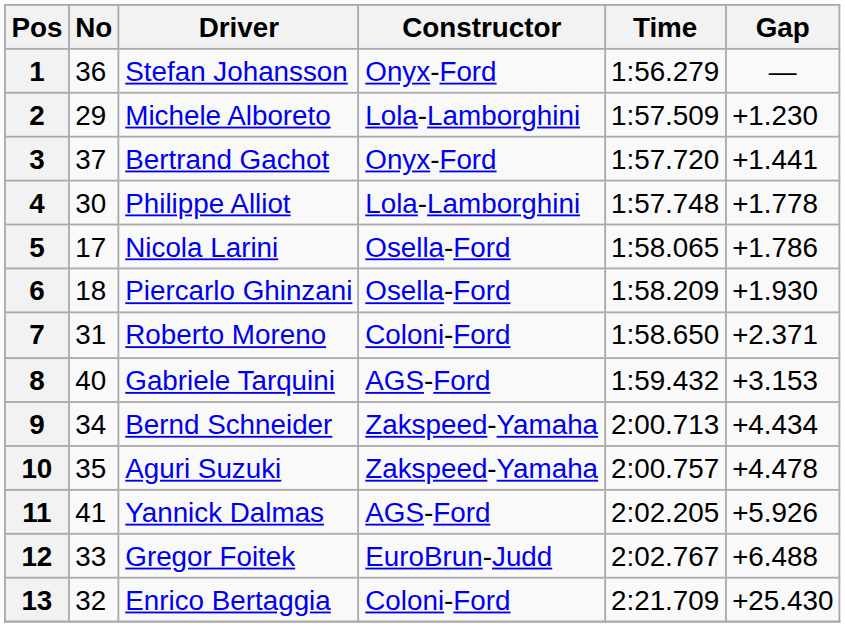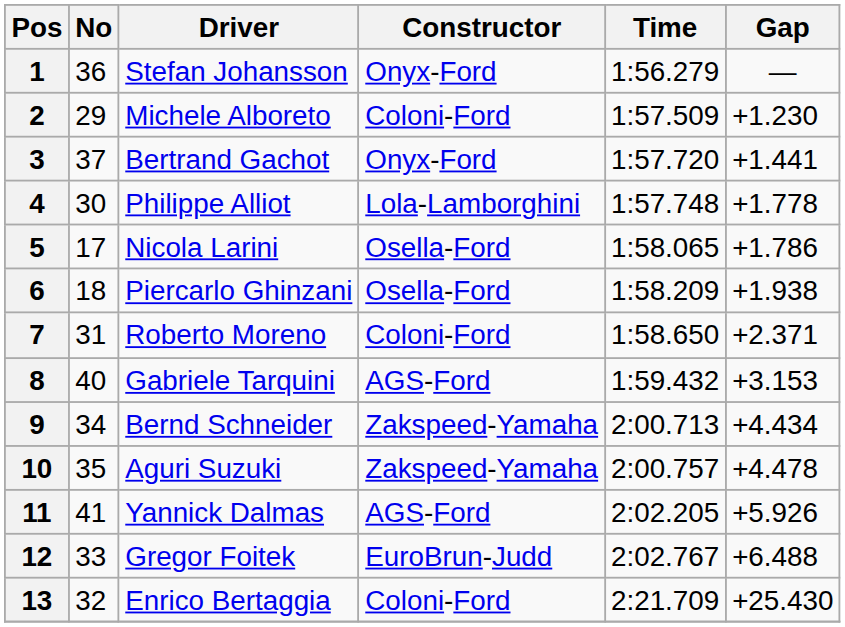 <table class="wikitable sortable" style="font-size: 95%;">
 <tr>
 <th>Pos</th>
 <th>No</th>
 <th>Driver</th>
 <th>Constructor</th>
 <th>Time</th>
 <th>Gap</th>
 </tr>
 <tr>
 <th>1</th>
 <td>36</td>
 <td> <a href='#'>Stefan Johansson</a></td>
 <td><a href='#'>Onyx</a>-<a href='#'>Ford</a></td>
 <td>1:56.279</td>
 <td align="center">—</td>
 </tr>
 <tr>
 <th>2</th>
 <td>29</td>
 <td> <a href='#'>Michele Alboreto</a></td>
-<td><a href='#'>Lola</a>-<a href='#'>Lamborghini</a></td>
+<td><a href='#'>Coloni</a>-<a href='#'>Ford</a></td>
 <td>1:57.509</td>
 <td>+1.230</td>
 </tr>
 <tr>
 <th>3</th>
 <td>37</td>
 <td> <a href='#'>Bertrand Gachot</a></td>
 <td><a href='#'>Onyx</a>-<a href='#'>Ford</a></td>
 <td>1:57.720</td>
 <td>+1.441</td>
 </tr>
 <tr>
 <th>4</th>
 <td>30</td>
 <td> <a href='#'>Philippe Alliot</a></td>
 <td><a href='#'>Lola</a>-<a href='#'>Lamborghini</a></td>
 <td>1:57.748</td>
 <td>+1.778</td>
 </tr>
 <tr>
 <th>5</th>
 <td>17</td>
 <td> <a href='#'>Nicola Larini</a></td>
 <td><a href='#'>Osella</a>-<a href='#'>Ford</a></td>
 <td>1:58.065</td>
 <td>+1.786</td>
 </tr>
 <tr>
 <th>6</th>
 <td>18</td>
 <td> <a href='#'>Piercarlo Ghinzani</a></td>
 <td><a href='#'>Osella</a>-<a href='#'>Ford</a></td>
 <td>1:58.209</td>
-<td>+1.930</td>
+<td>+1.938</td>
 </tr>
 <tr>
 <th>7</th>
 <td>31</td>
 <td> <a href='#'>Roberto Moreno</a></td>
 <td><a href='#'>Coloni</a>-<a href='#'>Ford</a></td>
 <td>1:58.650</td>
 <td>+2.371</td>
 </tr>
 <tr>
 <th>8</th>
 <td>40</td>
 <td> <a href='#'>Gabriele Tarquini</a></td>
 <td><a href='#'>AGS</a>-<a href='#'>Ford</a></td>
 <td>1:59.432</td>
 <td>+3.153</td>
 </tr>
 <tr>
 <th>9</th>
 <td>34</td>
 <td> <a href='#'>Bernd Schneider</a></td>
 <td><a href='#'>Zakspeed</a>-<a href='#'>Yamaha</a></td>
 <td>2:00.713</td>
 <td>+4.434</td>
 </tr>
 <tr>
 <th>10</th>
 <td>35</td>
 <td> <a href='#'>Aguri Suzuki</a></td>
 <td><a href='#'>Zakspeed</a>-<a href='#'>Yamaha</a></td>
 <td>2:00.757</td>
 <td>+4.478</td>
 </tr>
 <tr>
 <th>11</th>
 <td>41</td>
 <td> <a href='#'>Yannick Dalmas</a></td>
 <td><a href='#'>AGS</a>-<a href='#'>Ford</a></td>
 <td>2:02.205</td>
 <td>+5.926</td>
 </tr>
 <tr>
 <th>12</th>
 <td>33</td>
 <td> <a href='#'>Gregor Foitek</a></td>
 <td><a href='#'>EuroBrun</a>-<a href='#'>Judd</a></td>
 <td>2:02.767</td>
 <td>+6.488</td>
 </tr>
 <tr>
 <th>13</th>
 <td>32</td>
 <td> <a href='#'>Enrico Bertaggia</a></td>
 <td><a href='#'>Coloni</a>-<a href='#'>Ford</a></td>
 <td>2:21.709</td>
 <td>+25.430</td>
 </tr>
 <tr>
 </tr>
 </table>
